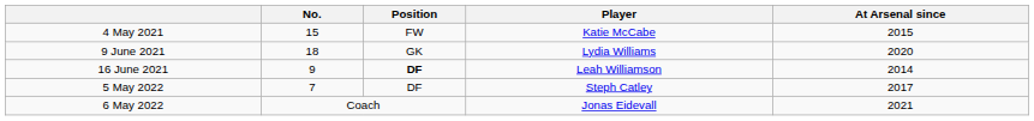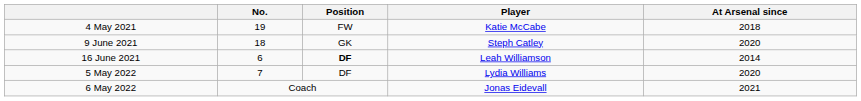 <table class="wikitable sortable" style="width:95%; text-align:center; font-size:85%; text-align:centre;">
 <tr>
 <th width="25%"></th>
 <th width="10%">No.</th>
 <th width="10%">Position</th>
 <th>Player</th>
 <th width="25%">At Arsenal since</th>
 </tr>
 <tr>
 <td>4 May 2021</td>
-<td>15</td>
+<td>19</td>
 <td>FW</td>
 <td> <a href='#'>Katie McCabe</a></td>
-<td>2015</td>
+<td>2018</td>
 </tr>
 <tr>
 <td>9 June 2021</td>
 <td>18</td>
 <td>GK</td>
-<td> <a href='#'>Lydia Williams</a></td>
+<td> <a href='#'>Steph Catley</a></td>
 <td>2020</td>
 </tr>
 <tr>
 <td>16 June 2021</td>
-<td>9</td>
+<td>6</td>
 <td><strong>DF</strong></td>
 <td> <a href='#'>Leah Williamson</a></td>
 <td>2014</td>
 </tr>
 <tr>
 <td>5 May 2022</td>
 <td>7</td>
 <td>DF</td>
-<td> <a href='#'>Steph Catley</a></td>
-<td>2017</td>
+<td> <a href='#'>Lydia Williams</a></td>
+<td>2020</td>
 </tr>
 <tr>
 <td>6 May 2022</td>
 <td colspan="2">Coach</td>
 <td> <a href='#'>Jonas Eidevall</a></td>
 <td>2021</td>
 </tr>
 </table>
